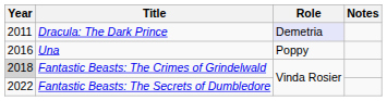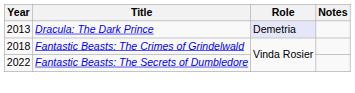 <table class="wikitable sortable">
 <tr>
 <th>Year</th>
 <th>Title</th>
 <th>Role</th>
 <th class="unsortable">Notes</th>
 </tr>
 <tr>
-<td>2011</td>
+<td>2013</td>
 <td><em><a href='#'>Dracula: The Dark Prince</a></em></td>
 <td style="background: lavender;">Demetria</td>
 <td></td>
 </tr>
 <tr>
-<td>2016</td>
-<td><em><a href='#'>Una</a></em></td>
-<td>Poppy</td>
-<td></td>
-</tr>
-<tr>
-<td style="background: lightgrey;">2018</td>
+<td>2018</td>
 <td><em><a href='#'>Fantastic Beasts: The Crimes of Grindelwald</a></em></td>
 <td rowspan="2">Vinda Rosier</td>
 <td></td>
 </tr>
 <tr>
 <td>2022</td>
 <td><em><a href='#'>Fantastic Beasts: The Secrets of Dumbledore</a></em></td>
 <td></td>
 </tr>
 </table>
